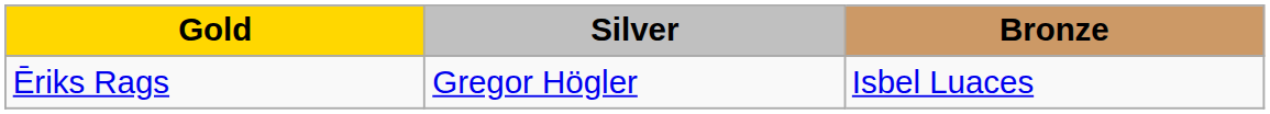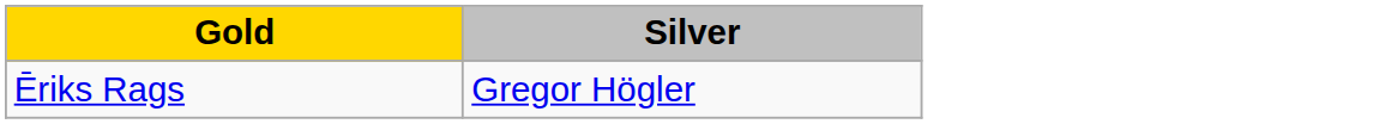 <table class="wikitable" style="text-align:left">
 <tr align="center">
 <td width=200 bgcolor=gold><strong>Gold</strong></td>
 <td width=200 bgcolor=silver><strong>Silver</strong></td>
-<td width=200 bgcolor=CC9966><strong>Bronze</strong></td>
 </tr>
 <tr>
 <td><a href='#'>Ēriks Rags</a><br><em></em></td>
 <td><a href='#'>Gregor Högler</a><br><em></em></td>
-<td><a href='#'>Isbel Luaces</a><br><em></em></td>
 </tr>
 </table>
